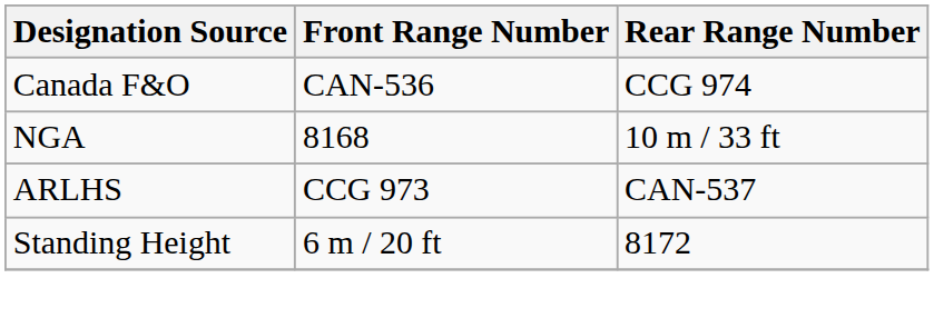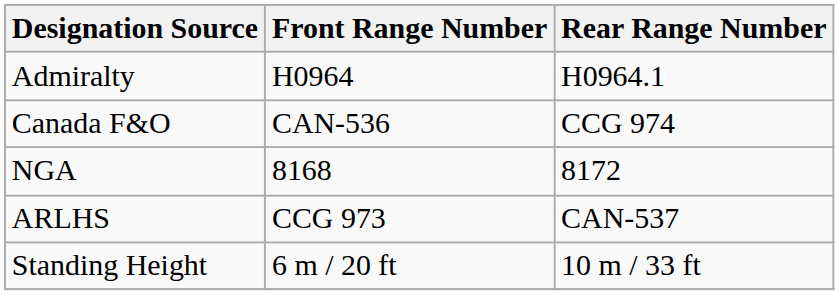 <table class="wikitable">
 <tr>
 <th>Designation Source</th>
 <th>Front Range Number</th>
 <th>Rear Range Number</th>
+</tr>
+<tr>
+<td>Admiralty</td>
+<td>H0964</td>
+<td>H0964.1</td>
 </tr>
 <tr>
 <td>Canada F&O</td>
 <td>CAN-536</td>
 <td>CCG 974</td>
 </tr>
 <tr>
 <td>NGA</td>
 <td>8168</td>
-<td>10 m / 33 ft</td>
+<td>8172</td>
 </tr>
 <tr>
 <td>ARLHS</td>
 <td>CCG 973</td>
 <td>CAN-537</td>
 </tr>
 <tr>
 <td>Standing Height</td>
 <td>6 m / 20 ft</td>
-<td>8172</td>
+<td>10 m / 33 ft</td>
 </tr>
 <tr>
 </tr>
 </table>
